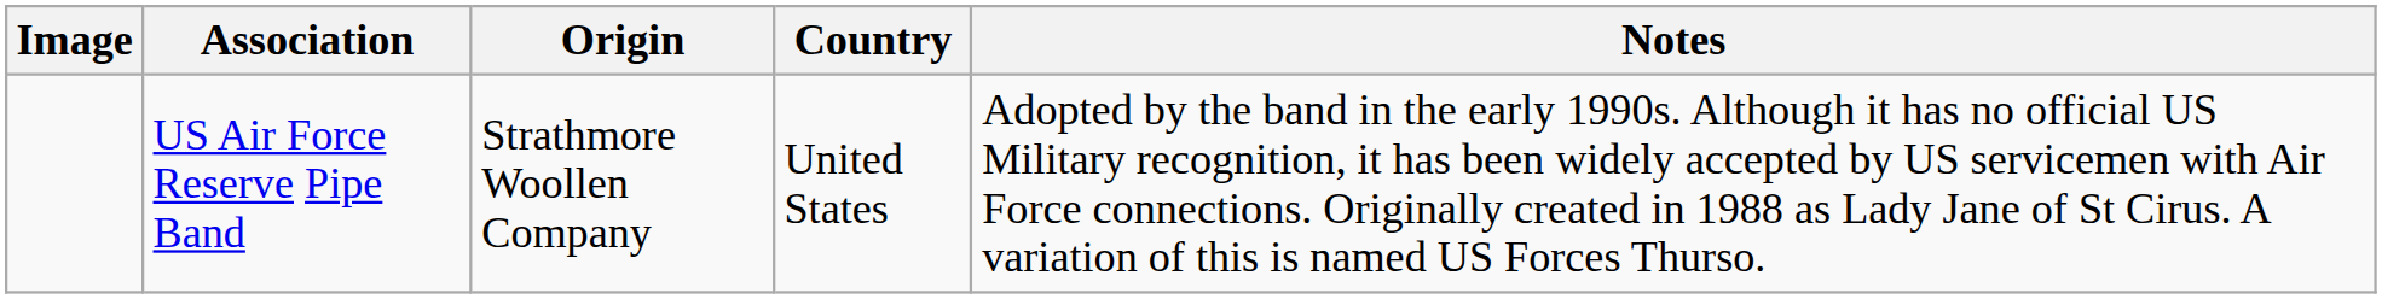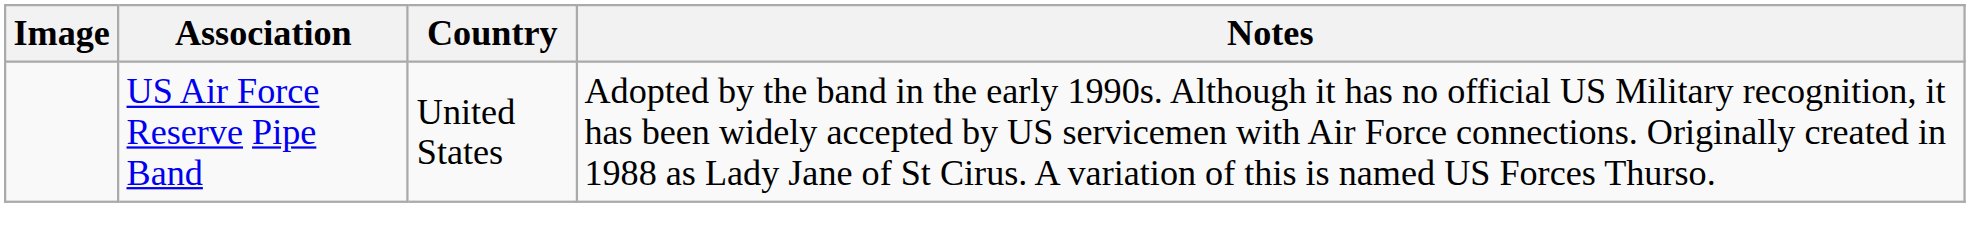 <table class="wikitable sortable">
 <tr>
 <th>Image</th>
 <th>Association</th>
-<th>Origin</th>
 <th>Country</th>
 <th>Notes</th>
 </tr>
 <tr>
 <td></td>
 <td><a href='#'>US Air Force Reserve</a> <a href='#'>Pipe Band</a></td>
-<td>Strathmore Woollen Company</td>
 <td>United States</td>
 <td>Adopted by the band in the early 1990s. Although it has no official US Military recognition, it has been widely accepted by US servicemen with Air Force connections. Originally created in 1988 as Lady Jane of St Cirus. A variation of this is named US Forces Thurso.</td>
 </tr>
 </table>
